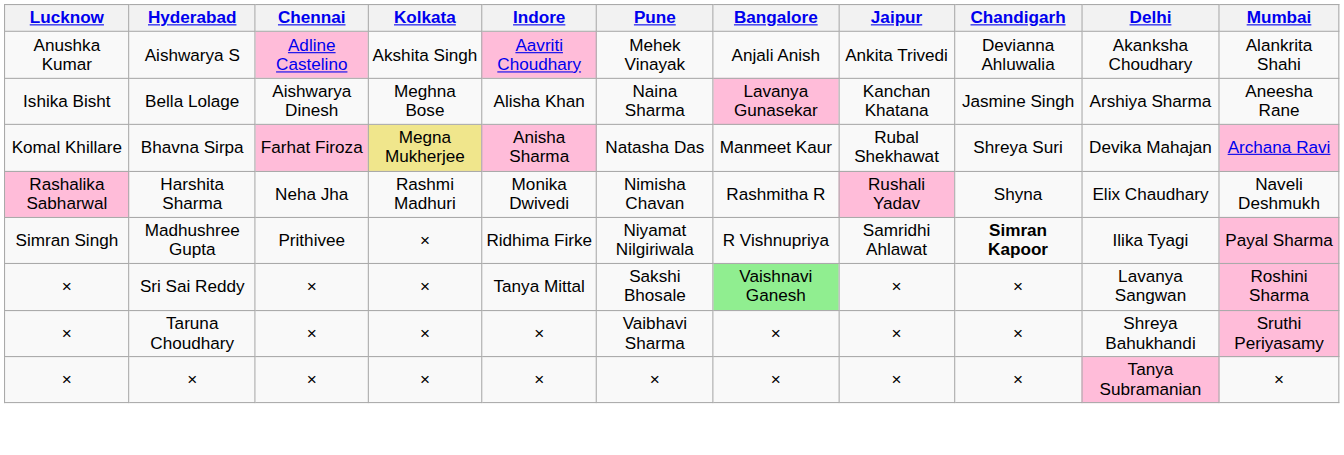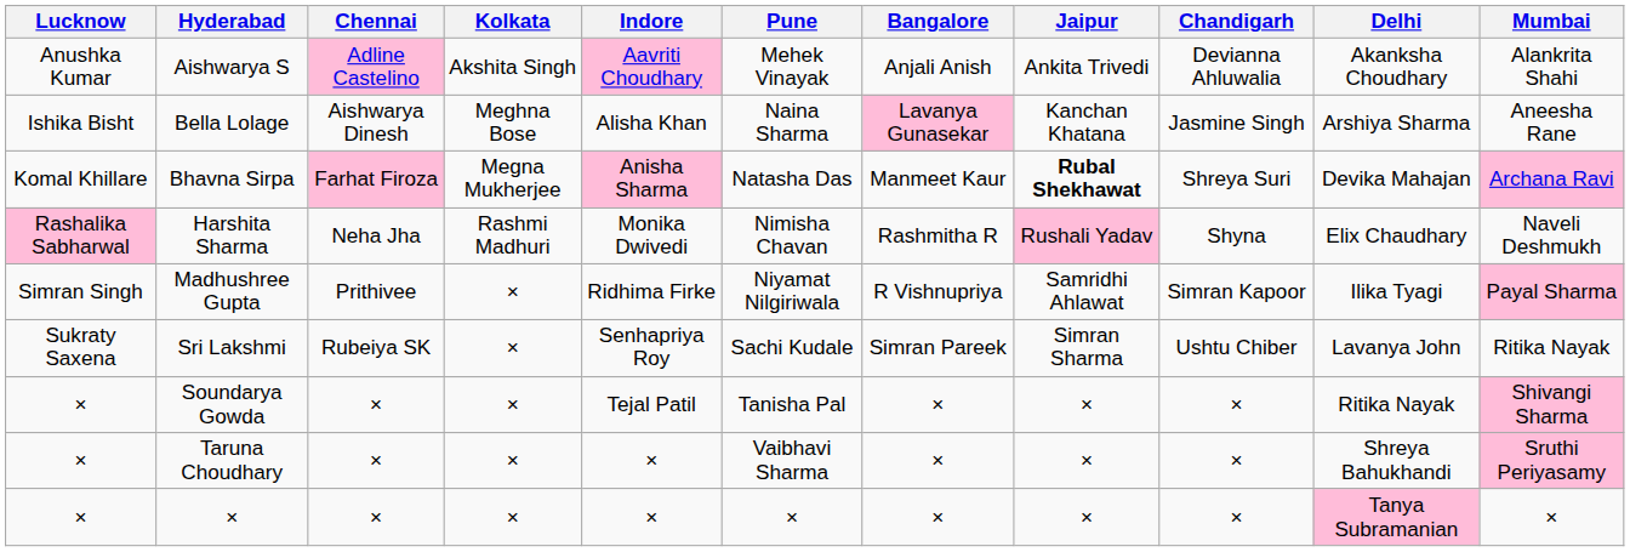 <table class="wikitable" style="text-align:center;">
 <tr>
 <th><a href='#'>Lucknow</a></th>
 <th><a href='#'>Hyderabad</a></th>
 <th><a href='#'>Chennai</a></th>
 <th><a href='#'>Kolkata</a></th>
 <th><a href='#'>Indore</a></th>
 <th><a href='#'>Pune</a></th>
 <th><a href='#'>Bangalore</a></th>
 <th><a href='#'>Jaipur</a></th>
 <th><a href='#'>Chandigarh</a></th>
 <th><a href='#'>Delhi</a></th>
 <th><a href='#'>Mumbai</a></th>
 </tr>
 <tr>
 <td>Anushka Kumar</td>
 <td>Aishwarya S</td>
 <td style="background:#FFBCD9;"><a href='#'>Adline Castelino</a></td>
 <td>Akshita Singh</td>
 <td style="background:#FFBCD9;"><a href='#'>Aavriti Choudhary</a></td>
 <td>Mehek Vinayak</td>
 <td>Anjali Anish</td>
 <td>Ankita Trivedi</td>
 <td>Devianna Ahluwalia</td>
 <td>Akanksha Choudhary</td>
 <td>Alankrita Shahi</td>
 </tr>
 <tr>
 <td>Ishika Bisht</td>
 <td>Bella Lolage</td>
 <td>Aishwarya Dinesh</td>
 <td>Meghna Bose</td>
 <td>Alisha Khan</td>
 <td>Naina Sharma</td>
 <td style="background:#FFBCD9;">Lavanya Gunasekar</td>
 <td>Kanchan Khatana</td>
 <td>Jasmine Singh</td>
 <td>Arshiya Sharma</td>
 <td>Aneesha Rane</td>
 </tr>
 <tr>
 <td>Komal Khillare</td>
 <td>Bhavna Sirpa</td>
 <td style="background:#FFBCD9;">Farhat Firoza</td>
-<td style="background: khaki;">Megna Mukherjee</td>
+<td>Megna Mukherjee</td>
 <td style="background:#FFBCD9;">Anisha Sharma</td>
 <td>Natasha Das</td>
 <td>Manmeet Kaur</td>
-<td>Rubal Shekhawat</td>
+<td><strong>Rubal Shekhawat</strong></td>
 <td>Shreya Suri</td>
 <td>Devika Mahajan</td>
 <td style="background:#FFBCD9;"><a href='#'>Archana Ravi</a></td>
 </tr>
 <tr>
 <td style="background:#FFBCD9;">Rashalika Sabharwal</td>
 <td>Harshita Sharma</td>
 <td>Neha Jha</td>
 <td>Rashmi Madhuri</td>
 <td>Monika Dwivedi</td>
 <td>Nimisha Chavan</td>
 <td>Rashmitha R</td>
 <td style="background:#FFBCD9;">Rushali Yadav</td>
 <td>Shyna</td>
 <td>Elix Chaudhary</td>
 <td>Naveli Deshmukh</td>
 </tr>
 <tr>
 <td>Simran Singh</td>
 <td>Madhushree Gupta</td>
 <td>Prithivee</td>
 <td>×</td>
 <td>Ridhima Firke</td>
 <td>Niyamat Nilgiriwala</td>
 <td>R Vishnupriya</td>
 <td>Samridhi Ahlawat</td>
-<td><strong>Simran Kapoor</strong></td>
+<td>Simran Kapoor</td>
 <td>Ilika Tyagi</td>
 <td style="background:#FFBCD9;">Payal Sharma</td>
 </tr>
 <tr>
+<td>Sukraty Saxena</td>
+<td>Sri Lakshmi</td>
+<td>Rubeiya SK</td>
 <td>×</td>
-<td>Sri Sai Reddy</td>
+<td>Senhapriya Roy</td>
+<td>Sachi Kudale</td>
+<td>Simran Pareek</td>
+<td>Simran Sharma</td>
+<td>Ushtu Chiber</td>
+<td>Lavanya John</td>
+<td>Ritika Nayak</td>
+</tr>
+<tr>
+<td>×</td>
+<td>Soundarya Gowda</td>
 <td>×</td>
 <td>×</td>
-<td>Tanya Mittal</td>
-<td>Sakshi Bhosale</td>
-<td style="background:lightgreen;">Vaishnavi Ganesh</td>
+<td>Tejal Patil</td>
+<td>Tanisha Pal</td>
 <td>×</td>
 <td>×</td>
-<td>Lavanya Sangwan</td>
-<td style="background:#FFBCD9;">Roshini Sharma</td>
+<td>×</td>
+<td>Ritika Nayak</td>
+<td style="background:#FFBCD9;">Shivangi Sharma</td>
 </tr>
 <tr>
 <td>×</td>
 <td>Taruna Choudhary</td>
 <td>×</td>
 <td>×</td>
 <td>×</td>
 <td>Vaibhavi Sharma</td>
 <td>×</td>
 <td>×</td>
 <td>×</td>
 <td>Shreya Bahukhandi</td>
 <td style="background:#FFBCD9;">Sruthi Periyasamy</td>
 </tr>
 <tr>
 <td>×</td>
 <td>×</td>
 <td>×</td>
 <td>×</td>
 <td>×</td>
 <td>×</td>
 <td>×</td>
 <td>×</td>
 <td>×</td>
 <td style="background:#FFBCD9;">Tanya Subramanian</td>
 <td>×</td>
 </tr>
 </table>
